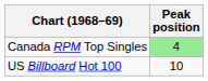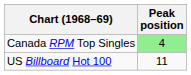 <table class="wikitable sortable">
 <tr>
 <th>Chart (1968–69)</th>
 <th>Peak<br>position</th>
 </tr>
 <tr>
 <td>Canada <em><a href='#'>RPM</a></em> Top Singles</td>
 <td style="background: lightgreen; text-align:center;">4</td>
 </tr>
 <tr>
 <td>US <em><a href='#'>Billboard</a></em> <a href='#'>Hot 100</a></td>
-<td style="text-align:center;">10</td>
+<td style="text-align:center;">11</td>
 </tr>
 </table>
